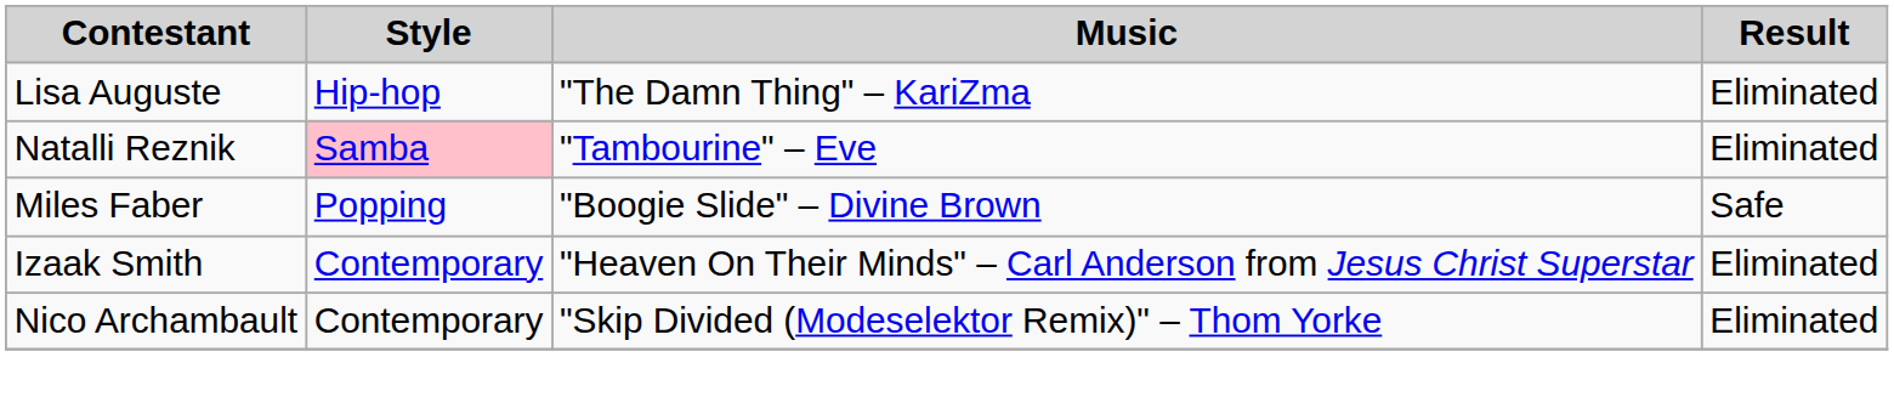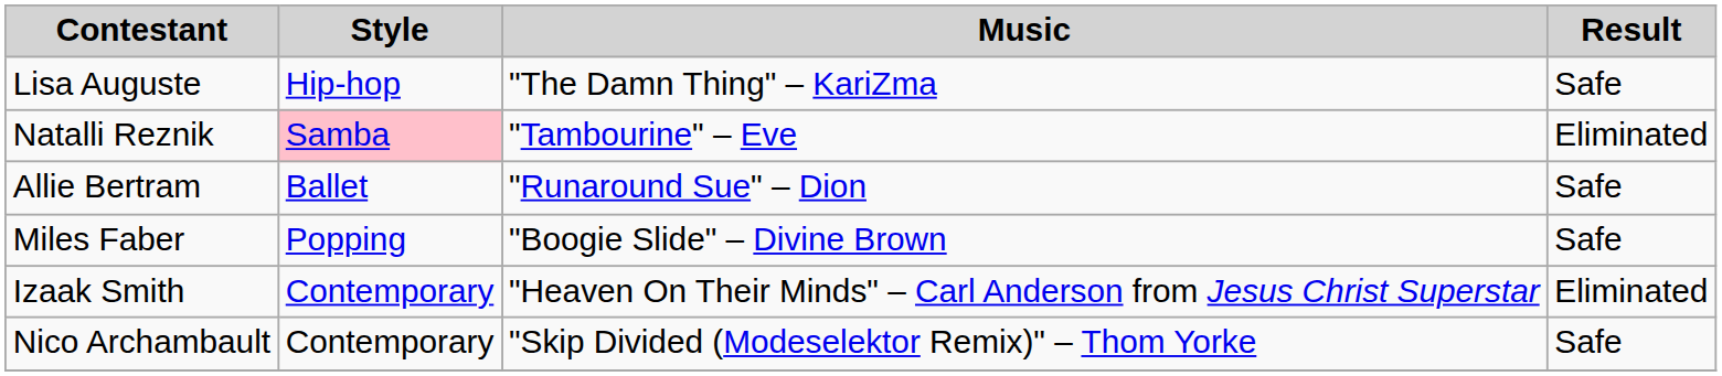 <table class="wikitable">
 <tr align="center" bgcolor="lightgrey">
 <td><strong>Contestant</strong></td>
 <td><strong>Style</strong></td>
 <td><strong>Music</strong></td>
 <td><strong>Result</strong></td>
 </tr>
 <tr>
 <td>Lisa Auguste</td>
 <td><a href='#'>Hip-hop</a></td>
 <td>"The Damn Thing" – <a href='#'>KariZma</a></td>
-<td>Eliminated</td>
+<td>Safe</td>
 </tr>
 <tr>
 <td>Natalli Reznik</td>
 <td style="background: pink;"><a href='#'>Samba</a></td>
 <td>"<a href='#'>Tambourine</a>" – <a href='#'>Eve</a></td>
 <td>Eliminated</td>
+</tr>
+<tr>
+<td>Allie Bertram</td>
+<td><a href='#'>Ballet</a></td>
+<td>"<a href='#'>Runaround Sue</a>" – <a href='#'>Dion</a></td>
+<td>Safe</td>
 </tr>
 <tr>
 <td>Miles Faber</td>
 <td><a href='#'>Popping</a></td>
 <td>"Boogie Slide" – <a href='#'>Divine Brown</a></td>
 <td>Safe</td>
 </tr>
 <tr>
 <td>Izaak Smith</td>
 <td><a href='#'>Contemporary</a></td>
 <td>"Heaven On Their Minds" – <a href='#'>Carl Anderson</a> from <em><a href='#'>Jesus Christ Superstar</a></em></td>
 <td>Eliminated</td>
 </tr>
 <tr>
 <td>Nico Archambault</td>
 <td>Contemporary</td>
 <td>"Skip Divided (<a href='#'>Modeselektor</a> Remix)" – <a href='#'>Thom Yorke</a></td>
-<td>Eliminated</td>
+<td>Safe</td>
 </tr>
 <tr>
 </tr>
 </table>
